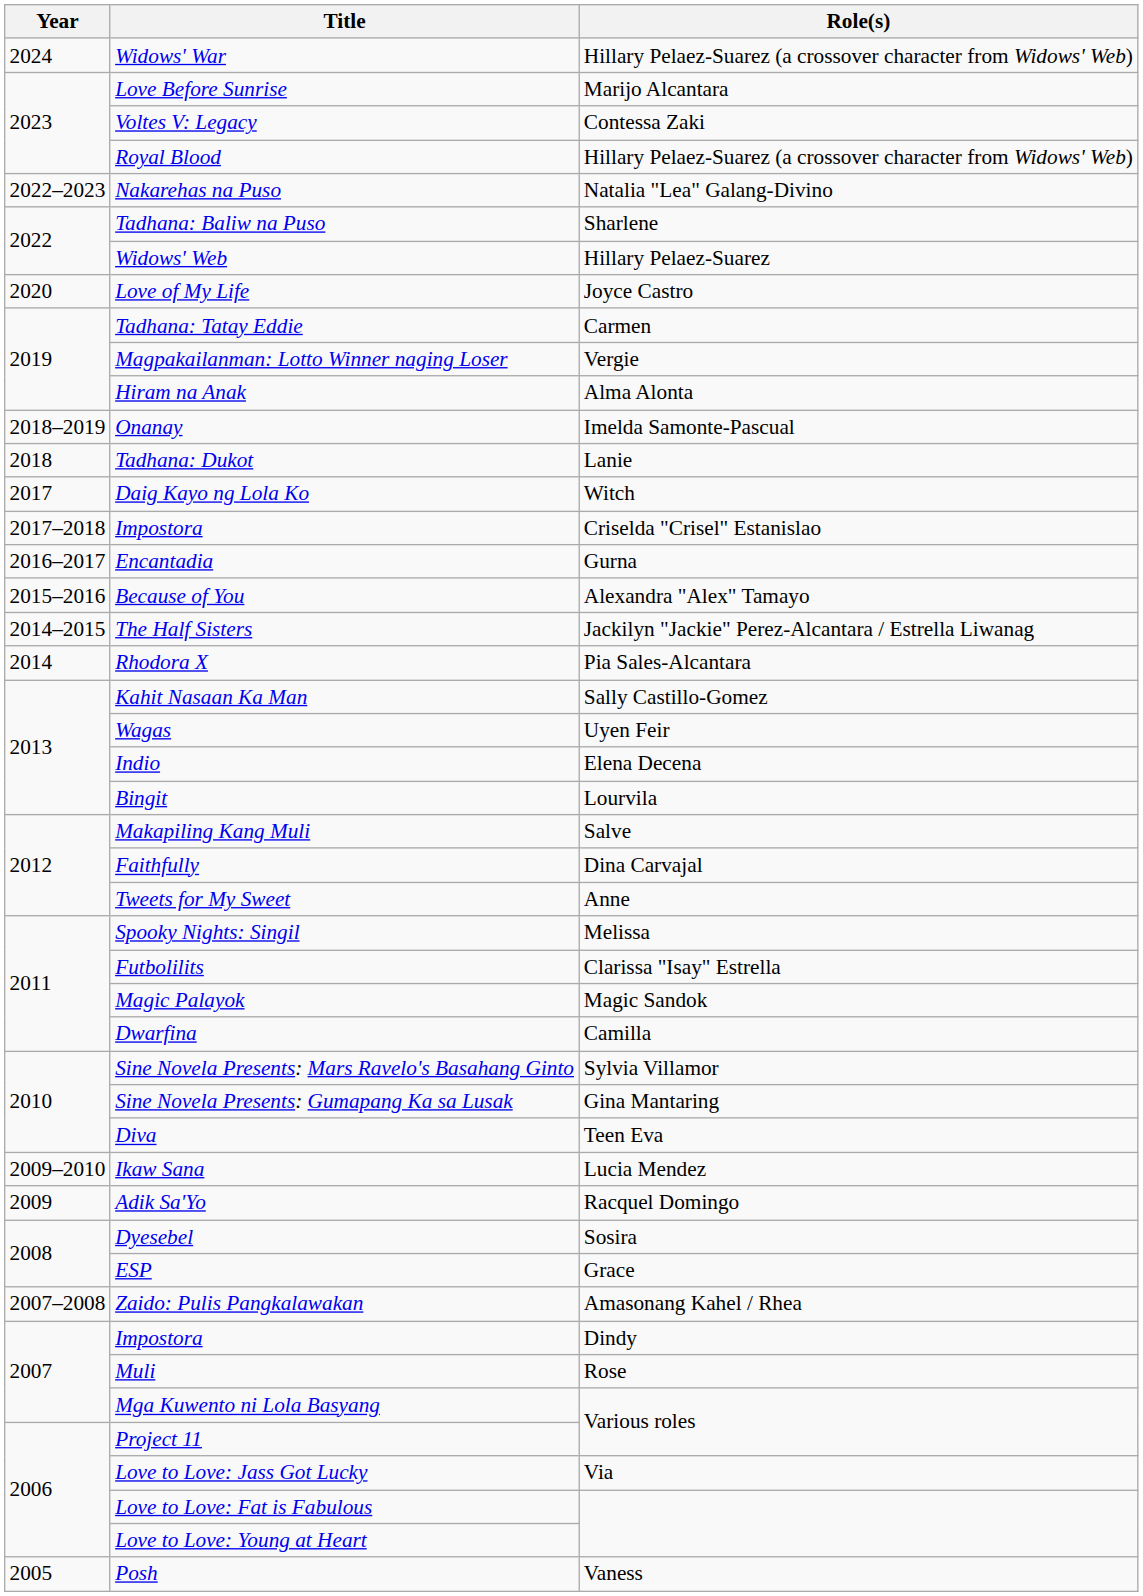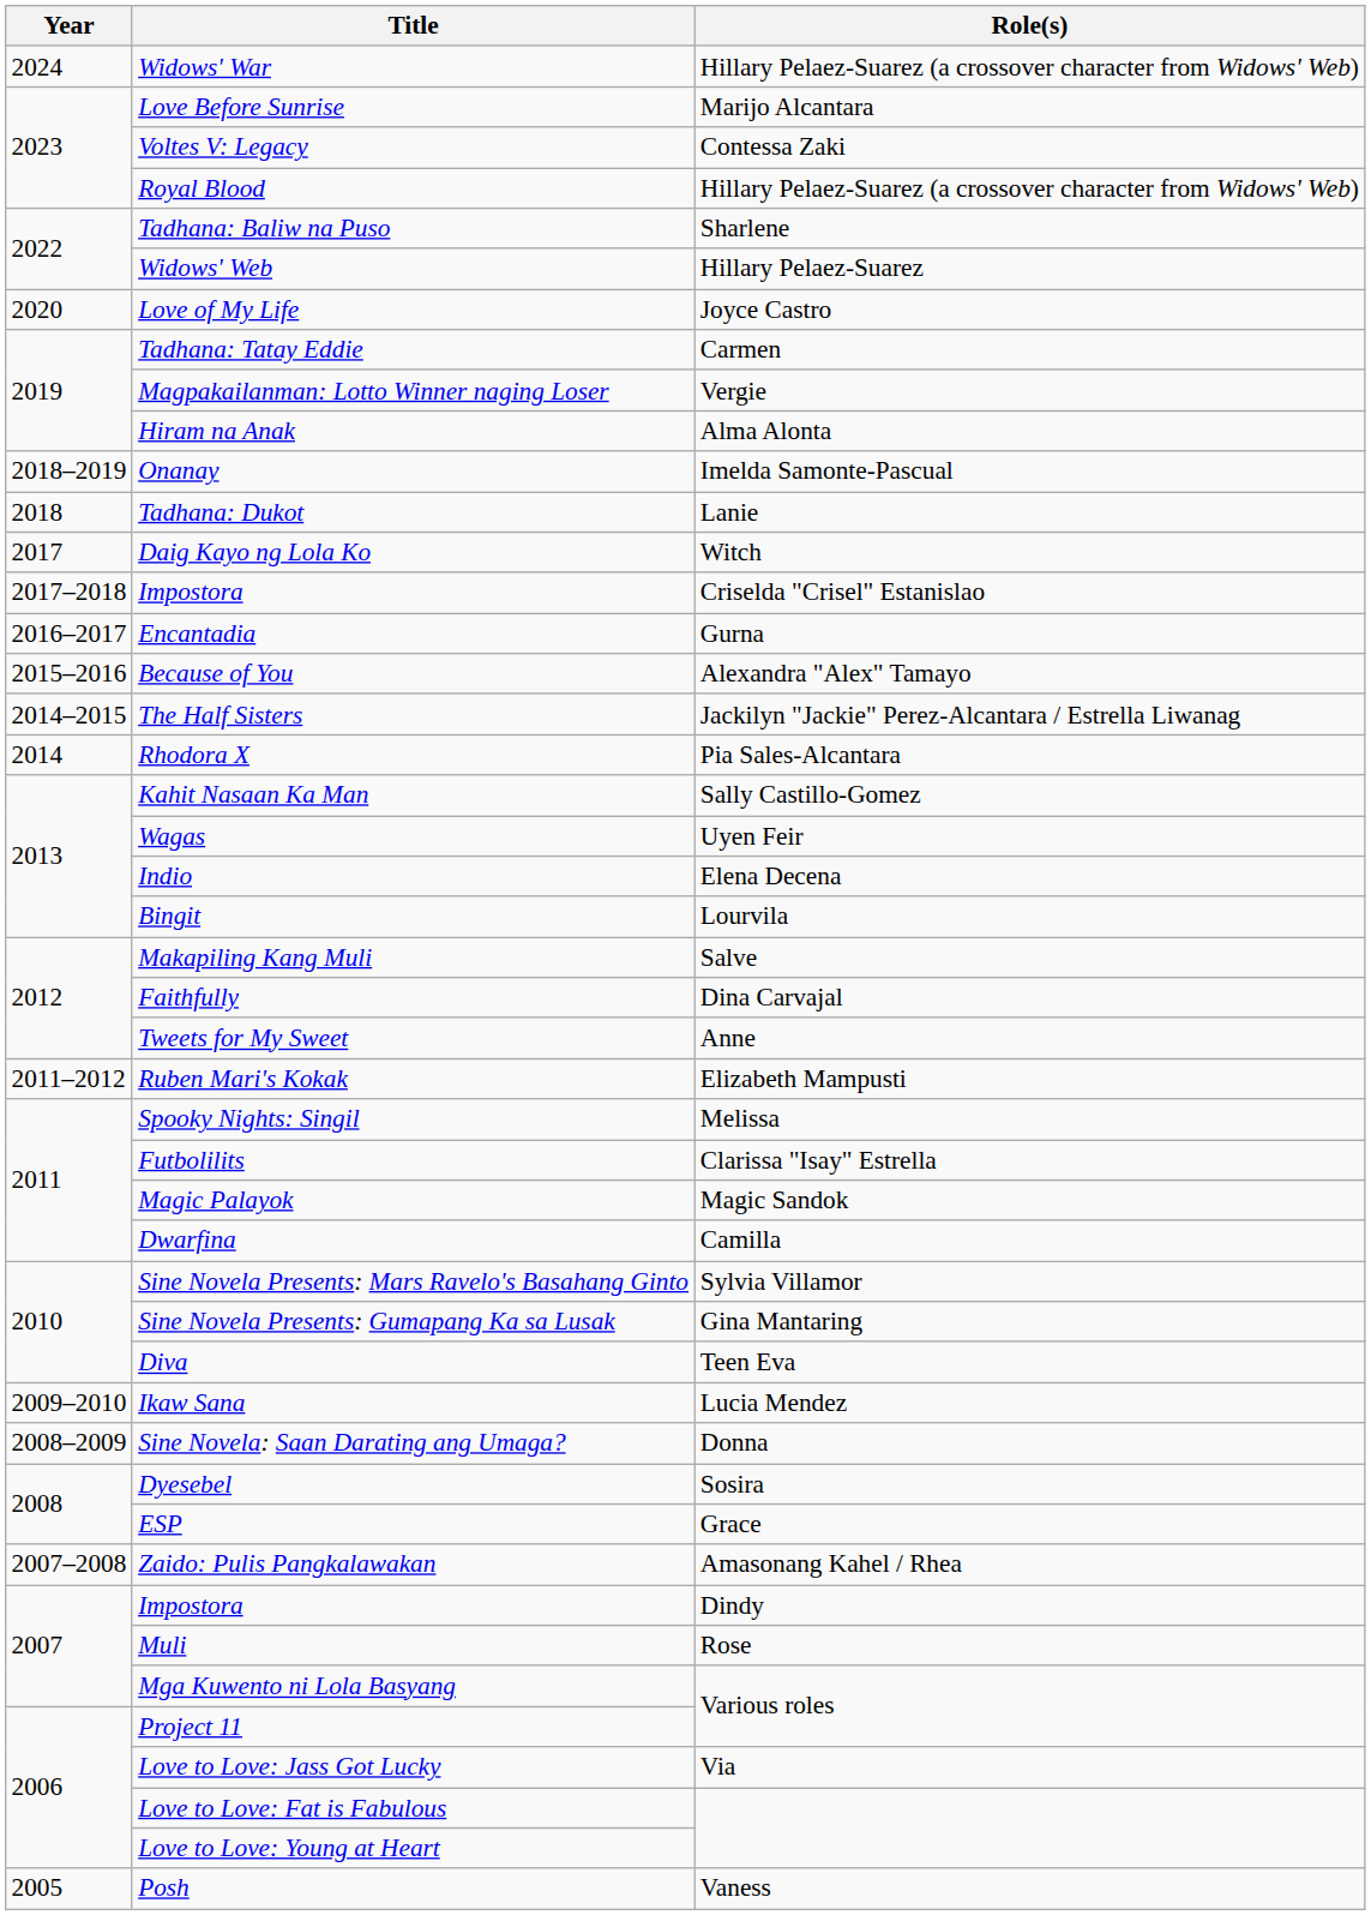 <table class="wikitable sortable">
 <tr>
 <th>Year</th>
 <th>Title</th>
 <th>Role(s)</th>
 </tr>
 <tr>
 <td>2024</td>
 <td><em><a href='#'>Widows' War</a></em></td>
 <td>Hillary Pelaez-Suarez (a crossover character from <em>Widows' Web</em>)</td>
 </tr>
 <tr>
 <td rowspan="3">2023</td>
 <td><em><a href='#'>Love Before Sunrise</a></em></td>
 <td>Marijo Alcantara</td>
 </tr>
 <tr>
 <td><em><a href='#'>Voltes V: Legacy</a></em></td>
 <td>Contessa Zaki</td>
 </tr>
 <tr>
 <td><em><a href='#'>Royal Blood</a></em></td>
 <td>Hillary Pelaez-Suarez (a crossover character from <em>Widows' Web</em>)</td>
-</tr>
-<tr>
-<td>2022–2023</td>
-<td><em><a href='#'>Nakarehas na Puso</a></em></td>
-<td>Natalia "Lea" Galang-Divino</td>
 </tr>
 <tr>
 <td rowspan="2">2022</td>
 <td><a href='#'><em>Tadhana: Baliw na Puso</em></a></td>
 <td>Sharlene</td>
 </tr>
 <tr>
 <td><em><a href='#'>Widows' Web</a></em></td>
 <td>Hillary Pelaez-Suarez</td>
 </tr>
 <tr>
 <td>2020</td>
 <td><em><a href='#'>Love of My Life</a></em></td>
 <td>Joyce Castro</td>
 </tr>
 <tr>
 <td rowspan="3">2019</td>
 <td><em><a href='#'>Tadhana: Tatay Eddie</a></em></td>
 <td>Carmen</td>
 </tr>
 <tr>
 <td><em><a href='#'>Magpakailanman: Lotto Winner naging Loser</a></em></td>
 <td>Vergie</td>
 </tr>
 <tr>
 <td><em><a href='#'>Hiram na Anak</a></em></td>
 <td>Alma Alonta</td>
 </tr>
 <tr>
 <td>2018–2019</td>
 <td><em><a href='#'>Onanay</a></em></td>
 <td>Imelda Samonte-Pascual</td>
 </tr>
 <tr>
 <td>2018</td>
 <td><em><a href='#'>Tadhana: Dukot</a></em></td>
 <td>Lanie</td>
 </tr>
 <tr>
 <td>2017</td>
 <td><em><a href='#'>Daig Kayo ng Lola Ko</a></em></td>
 <td>Witch</td>
 </tr>
 <tr>
 <td>2017–2018</td>
 <td><em><a href='#'>Impostora</a></em></td>
 <td>Criselda "Crisel" Estanislao</td>
 </tr>
 <tr>
 <td>2016–2017</td>
 <td><em><a href='#'>Encantadia</a></em></td>
 <td>Gurna</td>
 </tr>
 <tr>
 <td>2015–2016</td>
 <td><em><a href='#'>Because of You</a></em></td>
 <td>Alexandra "Alex" Tamayo</td>
 </tr>
 <tr>
 <td>2014–2015</td>
 <td><em><a href='#'>The Half Sisters</a></em></td>
 <td>Jackilyn "Jackie" Perez-Alcantara / Estrella Liwanag</td>
 </tr>
 <tr>
 <td>2014</td>
 <td><em><a href='#'>Rhodora X</a></em></td>
 <td>Pia Sales-Alcantara</td>
 </tr>
 <tr>
 <td rowspan="4">2013</td>
 <td><em><a href='#'>Kahit Nasaan Ka Man</a></em></td>
 <td>Sally Castillo-Gomez</td>
 </tr>
 <tr>
 <td><em><a href='#'>Wagas</a></em></td>
 <td>Uyen Feir</td>
 </tr>
 <tr>
 <td><em><a href='#'>Indio</a></em></td>
 <td>Elena Decena</td>
 </tr>
 <tr>
 <td><em><a href='#'>Bingit</a></em></td>
 <td>Lourvila</td>
 </tr>
 <tr>
 <td rowspan="3">2012</td>
 <td><em><a href='#'>Makapiling Kang Muli</a></em></td>
 <td>Salve</td>
 </tr>
 <tr>
 <td><em><a href='#'>Faithfully</a></em></td>
 <td>Dina Carvajal</td>
 </tr>
 <tr>
 <td><em><a href='#'>Tweets for My Sweet</a></em></td>
 <td>Anne</td>
 </tr>
 <tr>
+<td>2011–2012</td>
+<td><em><a href='#'>Ruben Mari's Kokak</a></em></td>
+<td>Elizabeth Mampusti</td>
+</tr>
+<tr>
 <td rowspan="4">2011</td>
 <td><em><a href='#'>Spooky Nights: Singil</a></em></td>
 <td>Melissa</td>
 </tr>
 <tr>
 <td><em><a href='#'>Futbolilits</a></em></td>
 <td>Clarissa "Isay" Estrella</td>
 </tr>
 <tr>
 <td><em><a href='#'>Magic Palayok</a></em></td>
 <td>Magic Sandok</td>
 </tr>
 <tr>
 <td><em><a href='#'>Dwarfina</a></em></td>
 <td>Camilla</td>
 </tr>
 <tr>
 <td rowspan=3>2010</td>
 <td><em><a href='#'>Sine Novela Presents</a>: <a href='#'>Mars Ravelo's Basahang Ginto</a></em></td>
 <td>Sylvia Villamor</td>
 </tr>
 <tr>
 <td><em><a href='#'>Sine Novela Presents</a>: <a href='#'>Gumapang Ka sa Lusak</a></em></td>
 <td>Gina Mantaring</td>
 </tr>
 <tr>
 <td><em><a href='#'>Diva</a></em></td>
 <td>Teen Eva</td>
 </tr>
 <tr>
 <td>2009–2010</td>
 <td><em><a href='#'>Ikaw Sana</a></em></td>
 <td>Lucia Mendez</td>
 </tr>
 <tr>
-<td>2009</td>
-<td><em><a href='#'>Adik Sa'Yo</a></em></td>
-<td>Racquel Domingo</td>
+<td>2008–2009</td>
+<td><em><a href='#'>Sine Novela</a>: <a href='#'>Saan Darating ang Umaga?</a></em></td>
+<td>Donna</td>
 </tr>
 <tr>
 <td rowspan="2">2008</td>
 <td><em><a href='#'>Dyesebel</a></em></td>
 <td>Sosira</td>
 </tr>
 <tr>
 <td><em><a href='#'>ESP</a></em></td>
 <td>Grace</td>
 </tr>
 <tr>
 <td>2007–2008</td>
 <td><em><a href='#'>Zaido: Pulis Pangkalawakan</a></em></td>
 <td>Amasonang Kahel / Rhea</td>
 </tr>
 <tr>
 <td rowspan="3">2007</td>
 <td><em><a href='#'>Impostora</a></em></td>
 <td>Dindy</td>
 </tr>
 <tr>
 <td><em><a href='#'>Muli</a></em></td>
 <td>Rose</td>
 </tr>
 <tr>
 <td><em><a href='#'>Mga Kuwento ni Lola Basyang</a></em></td>
 <td rowspan="2">Various roles</td>
 </tr>
 <tr>
 <td rowspan="4">2006</td>
 <td><em><a href='#'>Project 11</a></em></td>
 </tr>
 <tr>
 <td><em><a href='#'>Love to Love: Jass Got Lucky</a></em></td>
 <td>Via</td>
 </tr>
 <tr>
 <td><em><a href='#'>Love to Love: Fat is Fabulous</a></em></td>
 <td rowspan="2"></td>
 </tr>
 <tr>
 <td><em><a href='#'>Love to Love: Young at Heart</a></em></td>
 </tr>
 <tr>
 <td>2005</td>
 <td><em><a href='#'>Posh</a></em></td>
 <td>Vaness</td>
 </tr>
 </table>
